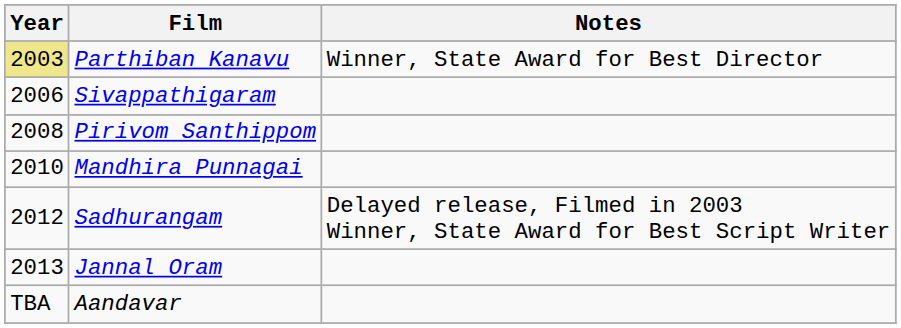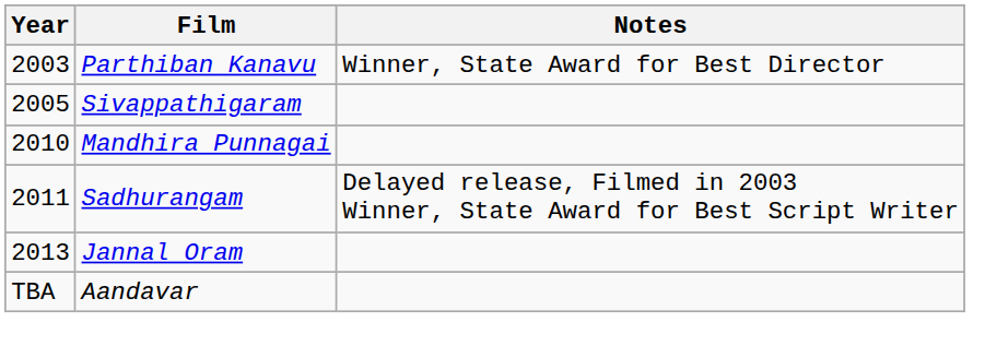 <table class="wikitable">
 <tr style="background:#ccc; text-align:center;">
 <th>Year</th>
 <th>Film</th>
 <th>Notes</th>
 </tr>
 <tr>
-<td style="background: khaki;">2003</td>
+<td>2003</td>
 <td><em><a href='#'>Parthiban Kanavu</a></em></td>
 <td>Winner, State Award for Best Director</td>
 </tr>
 <tr>
-<td>2006</td>
+<td>2005</td>
 <td><em><a href='#'>Sivappathigaram</a></em></td>
-<td></td>
-</tr>
-<tr>
-<td>2008</td>
-<td><em><a href='#'>Pirivom Santhippom</a></em></td>
 <td></td>
 </tr>
 <tr>
 <td>2010</td>
 <td><em><a href='#'>Mandhira Punnagai</a></em></td>
 <td></td>
 </tr>
 <tr>
-<td>2012</td>
+<td>2011</td>
 <td><em><a href='#'>Sadhurangam</a></em></td>
 <td>Delayed release, Filmed in 2003<br>Winner, State Award for Best Script Writer</td>
 </tr>
 <tr>
 <td>2013</td>
 <td><em><a href='#'>Jannal Oram</a></em></td>
 <td></td>
 </tr>
 <tr>
 <td>TBA</td>
 <td><em>Aandavar</em></td>
 <td></td>
 </tr>
 </table>
